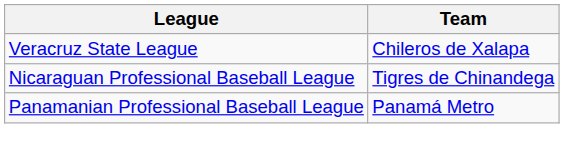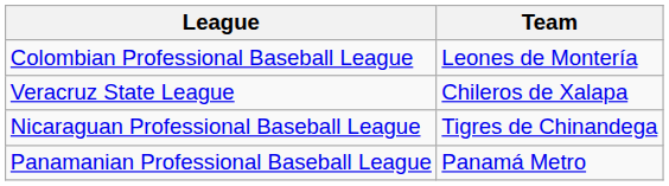 <table class="wikitable">
 <tr>
 <th>League</th>
 <th>Team</th>
+</tr>
+<tr>
+<td> <a href='#'>Colombian Professional Baseball League</a></td>
+<td><a href='#'>Leones de Montería</a></td>
 </tr>
 <tr>
 <td> <a href='#'>Veracruz State League</a></td>
 <td><a href='#'>Chileros de Xalapa</a></td>
 </tr>
 <tr>
 <td> <a href='#'>Nicaraguan Professional Baseball League</a></td>
 <td><a href='#'>Tigres de Chinandega</a></td>
 </tr>
 <tr>
 <td> <a href='#'>Panamanian Professional Baseball League</a></td>
 <td><a href='#'>Panamá Metro</a></td>
 </tr>
 </table>
